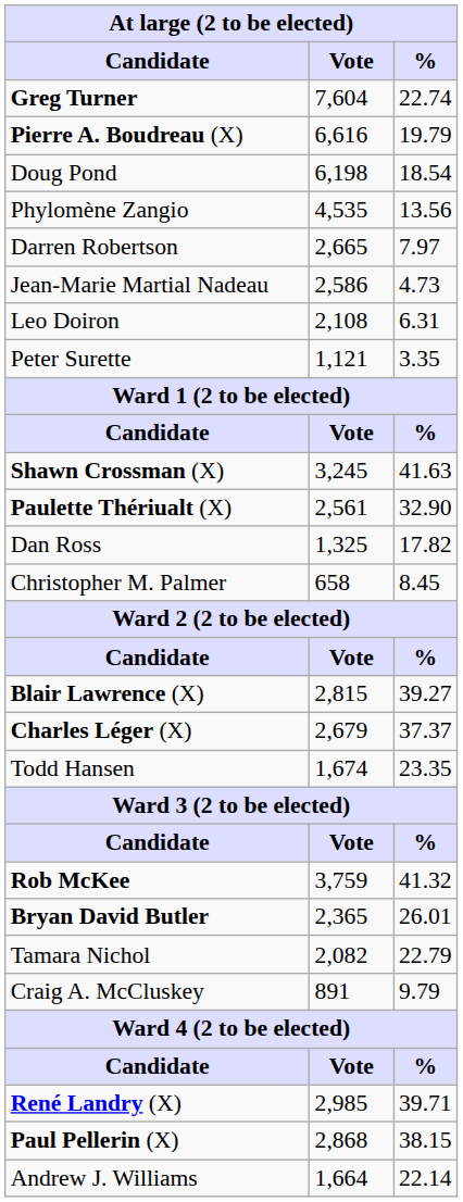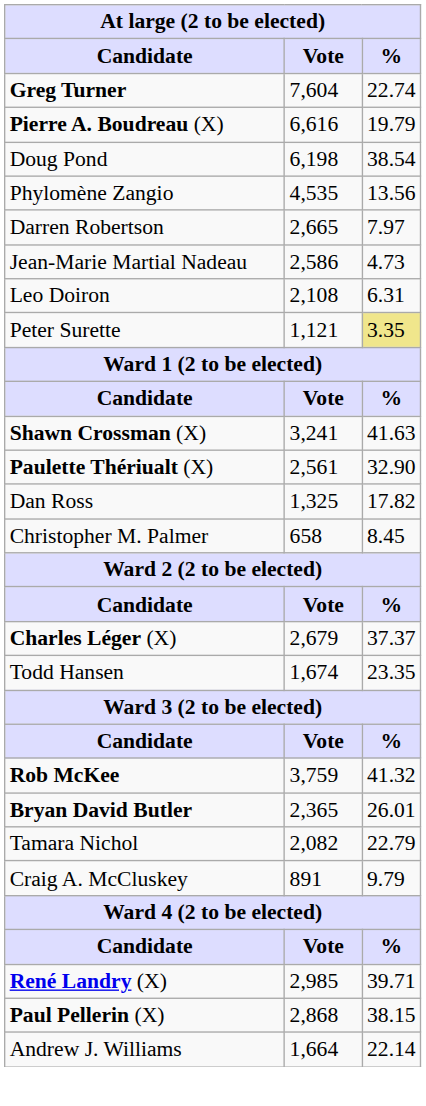 <table class="wikitable">
 <tr>
 <th style="background:#ddf;" colspan="3">At large (2 to be elected)</th>
 </tr>
 <tr>
 <th style="background:#ddf; width:200px;">Candidate</th>
 <th style="background:#ddf; width:50px;">Vote</th>
 <th style="background:#ddf; width:30px;">%</th>
 </tr>
 <tr>
 <td><strong>Greg Turner</strong></td>
 <td>7,604</td>
 <td>22.74</td>
 </tr>
 <tr>
 <td><strong>Pierre A. Boudreau</strong> (X)</td>
 <td>6,616</td>
 <td>19.79</td>
 </tr>
 <tr>
 <td>Doug Pond</td>
 <td>6,198</td>
-<td>18.54</td>
+<td>38.54</td>
 </tr>
 <tr>
 <td>Phylomène Zangio</td>
 <td>4,535</td>
 <td>13.56</td>
 </tr>
 <tr>
 <td>Darren Robertson</td>
 <td>2,665</td>
 <td>7.97</td>
 </tr>
 <tr>
 <td>Jean-Marie Martial Nadeau</td>
 <td>2,586</td>
 <td>4.73</td>
 </tr>
 <tr>
 <td>Leo Doiron</td>
 <td>2,108</td>
 <td>6.31</td>
 </tr>
 <tr>
 <td>Peter Surette</td>
 <td>1,121</td>
-<td>3.35</td>
+<td style="background: khaki;">3.35</td>
 </tr>
 <tr>
 <th style="background:#ddf;" colspan="3">Ward 1 (2 to be elected)</th>
 </tr>
 <tr>
 <th style="background:#ddf; width:200px;">Candidate</th>
 <th style="background:#ddf; width:50px;">Vote</th>
 <th style="background:#ddf; width:30px;">%</th>
 </tr>
 <tr>
 <td><strong>Shawn Crossman</strong> (X)</td>
-<td>3,245</td>
+<td>3,241</td>
 <td>41.63</td>
 </tr>
 <tr>
 <td><strong>Paulette Thériualt</strong> (X)</td>
 <td>2,561</td>
 <td>32.90</td>
 </tr>
 <tr>
 <td>Dan Ross</td>
 <td>1,325</td>
 <td>17.82</td>
 </tr>
 <tr>
 <td>Christopher M. Palmer</td>
 <td>658</td>
 <td>8.45</td>
 </tr>
 <tr>
 <th style="background:#ddf;" colspan="3">Ward 2 (2 to be elected)</th>
 </tr>
 <tr>
 <th style="background:#ddf; width:200px;">Candidate</th>
 <th style="background:#ddf; width:50px;">Vote</th>
 <th style="background:#ddf; width:30px;">%</th>
-</tr>
-<tr>
-<td><strong>Blair Lawrence</strong> (X)</td>
-<td>2,815</td>
-<td>39.27</td>
 </tr>
 <tr>
 <td><strong>Charles Léger</strong> (X)</td>
 <td>2,679</td>
 <td>37.37</td>
 </tr>
 <tr>
 <td>Todd Hansen</td>
 <td>1,674</td>
 <td>23.35</td>
 </tr>
 <tr>
 <th style="background:#ddf;" colspan="3">Ward 3 (2 to be elected)</th>
 </tr>
 <tr>
 <th style="background:#ddf; width:200px;">Candidate</th>
 <th style="background:#ddf; width:50px;">Vote</th>
 <th style="background:#ddf; width:30px;">%</th>
 </tr>
 <tr>
 <td><strong>Rob McKee</strong></td>
 <td>3,759</td>
 <td>41.32</td>
 </tr>
 <tr>
 <td><strong>Bryan David Butler</strong></td>
 <td>2,365</td>
 <td>26.01</td>
 </tr>
 <tr>
 <td>Tamara Nichol</td>
 <td>2,082</td>
 <td>22.79</td>
 </tr>
 <tr>
 <td>Craig A. McCluskey</td>
 <td>891</td>
 <td>9.79</td>
 </tr>
 <tr>
 <th style="background:#ddf;" colspan="3">Ward 4 (2 to be elected)</th>
 </tr>
 <tr>
 <th style="background:#ddf; width:200px;">Candidate</th>
 <th style="background:#ddf; width:50px;">Vote</th>
 <th style="background:#ddf; width:30px;">%</th>
 </tr>
 <tr>
 <td><strong><a href='#'>René Landry</a></strong> (X)</td>
 <td>2,985</td>
 <td>39.71</td>
 </tr>
 <tr>
 <td><strong>Paul Pellerin</strong> (X)</td>
 <td>2,868</td>
 <td>38.15</td>
 </tr>
 <tr>
 <td>Andrew J. Williams</td>
 <td>1,664</td>
 <td>22.14</td>
 </tr>
 </table>
